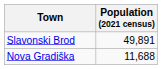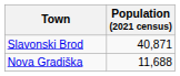 <table class="wikitable sortable">
 <tr>
 <th style=width:8.5em>Town</th>
 <th>Population<br><small>(2021 census)</small></th>
 </tr>
 <tr>
 <td><a href='#'>Slavonski Brod</a></td>
-<td align="right">49,891</td>
+<td align="right">40,871</td>
 </tr>
 <tr>
 <td><a href='#'>Nova Gradiška</a></td>
 <td align="right">11,688</td>
 </tr>
 </table>
